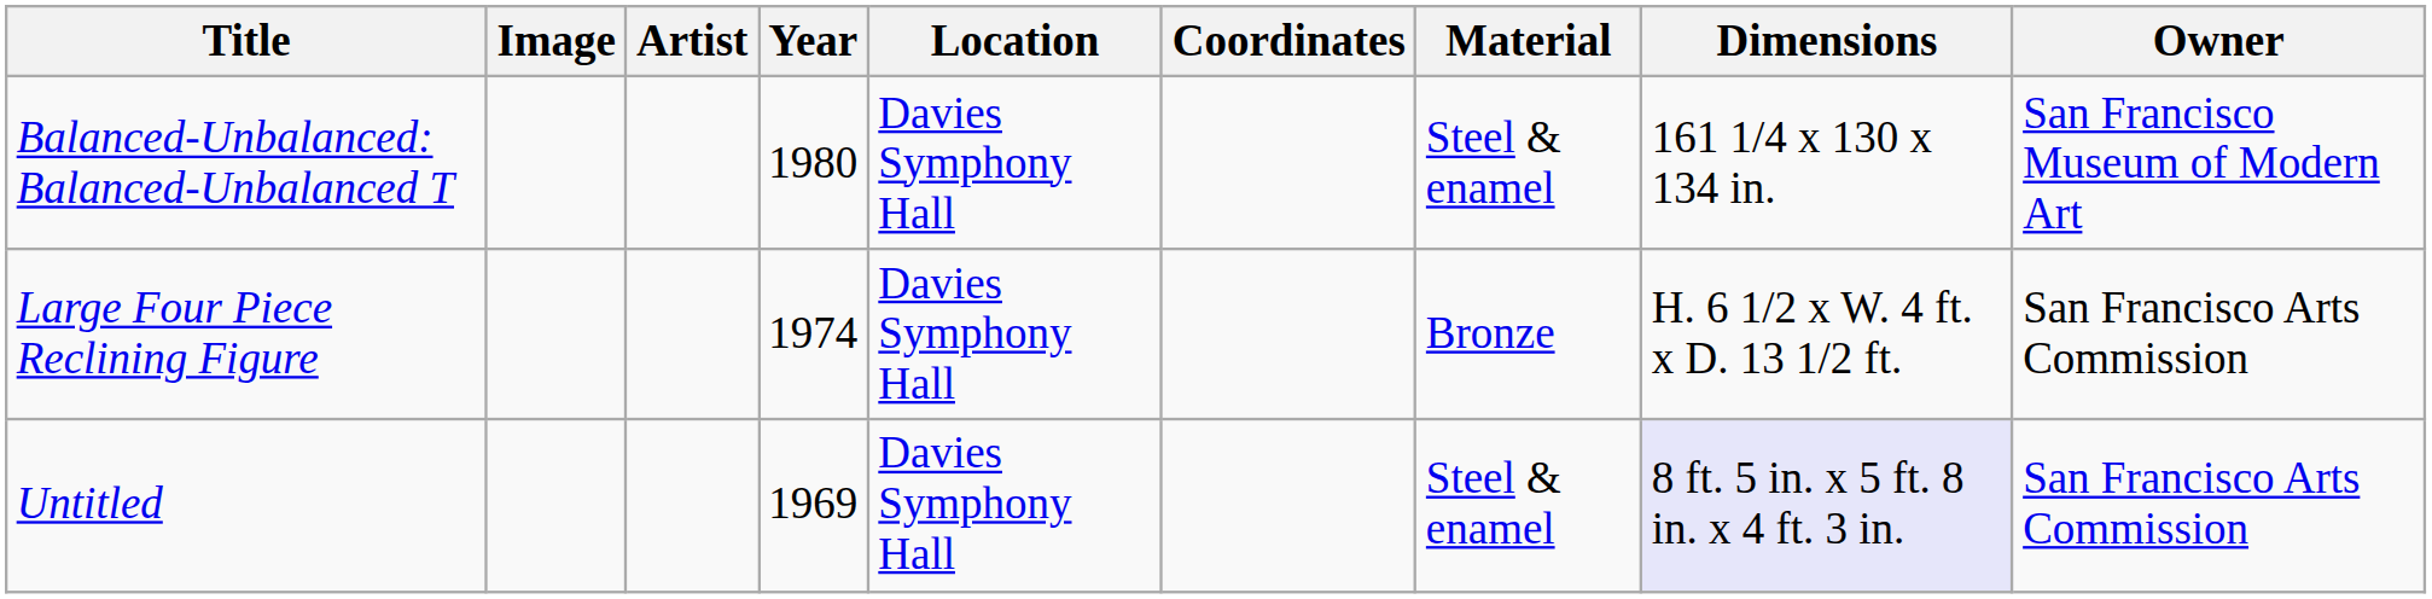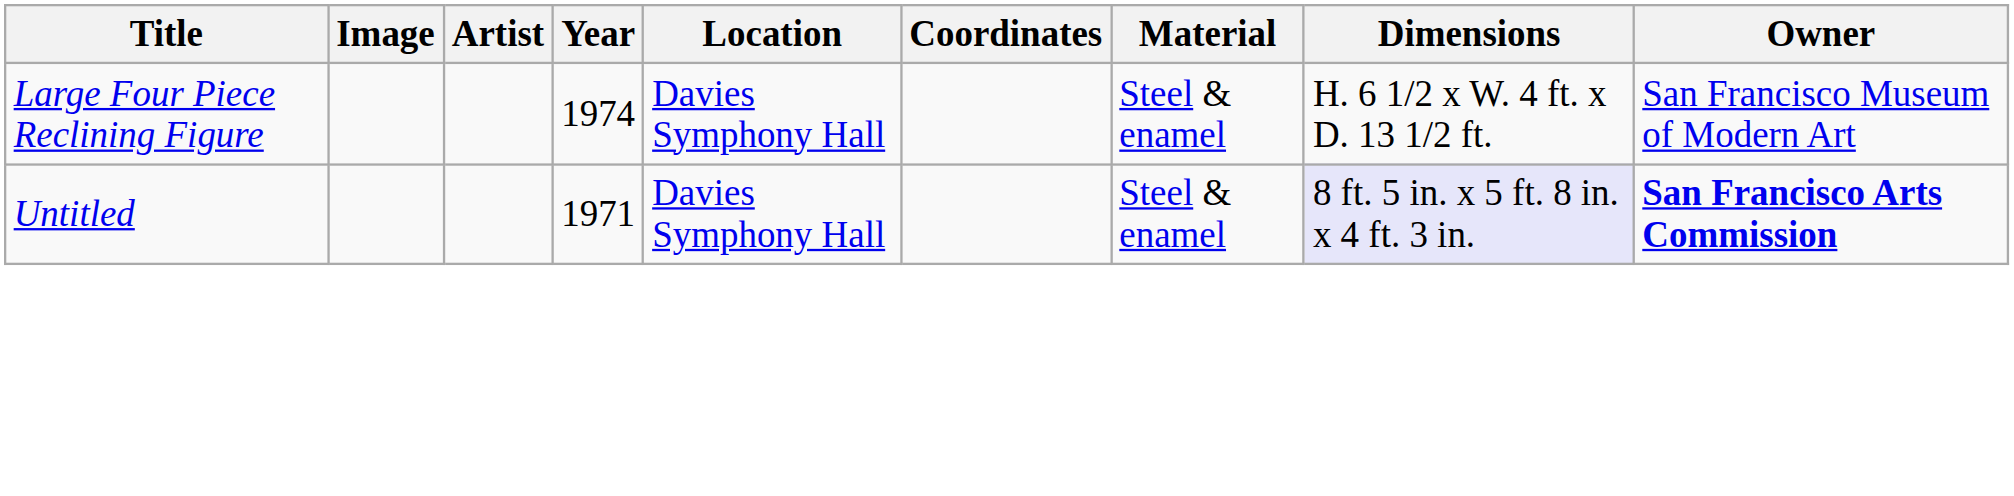 <table class="wikitable sortable">
 <tr>
 <th>Title</th>
 <th>Image</th>
 <th>Artist</th>
 <th>Year</th>
 <th>Location</th>
 <th>Coordinates</th>
 <th>Material</th>
 <th>Dimensions</th>
 <th>Owner</th>
 </tr>
 <tr>
-<td><em><a href='#'>Balanced-Unbalanced: Balanced-Unbalanced T</a></em></td>
-<td></td>
-<td></td>
-<td>1980</td>
-<td><a href='#'>Davies Symphony Hall</a></td>
-<td><small></small></td>
-<td><a href='#'>Steel</a> & <a href='#'>enamel</a></td>
-<td>161 1/4 x 130 x 134 in.</td>
-<td><a href='#'>San Francisco Museum of Modern Art</a></td>
-</tr>
-<tr>
 <td><em><a href='#'>Large Four Piece Reclining Figure</a></em></td>
 <td></td>
 <td></td>
 <td>1974</td>
 <td><a href='#'>Davies Symphony Hall</a></td>
 <td><small></small></td>
-<td><a href='#'>Bronze</a></td>
+<td><a href='#'>Steel</a> & <a href='#'>enamel</a></td>
 <td>H. 6 1/2 x W. 4 ft. x D. 13 1/2 ft.</td>
-<td>San Francisco Arts Commission</td>
+<td><a href='#'>San Francisco Museum of Modern Art</a></td>
 </tr>
 <tr>
 <td><em><a href='#'>Untitled</a></em></td>
 <td></td>
 <td></td>
-<td>1969</td>
+<td>1971</td>
 <td><a href='#'>Davies Symphony Hall</a></td>
 <td></td>
 <td><a href='#'>Steel</a> & <a href='#'>enamel</a></td>
 <td style="background: lavender;">8 ft. 5 in. x 5 ft. 8 in. x 4 ft. 3 in.</td>
-<td><a href='#'>San Francisco Arts Commission</a></td>
+<td><strong><a href='#'>San Francisco Arts Commission</a></strong></td>
 </tr>
 </table>
